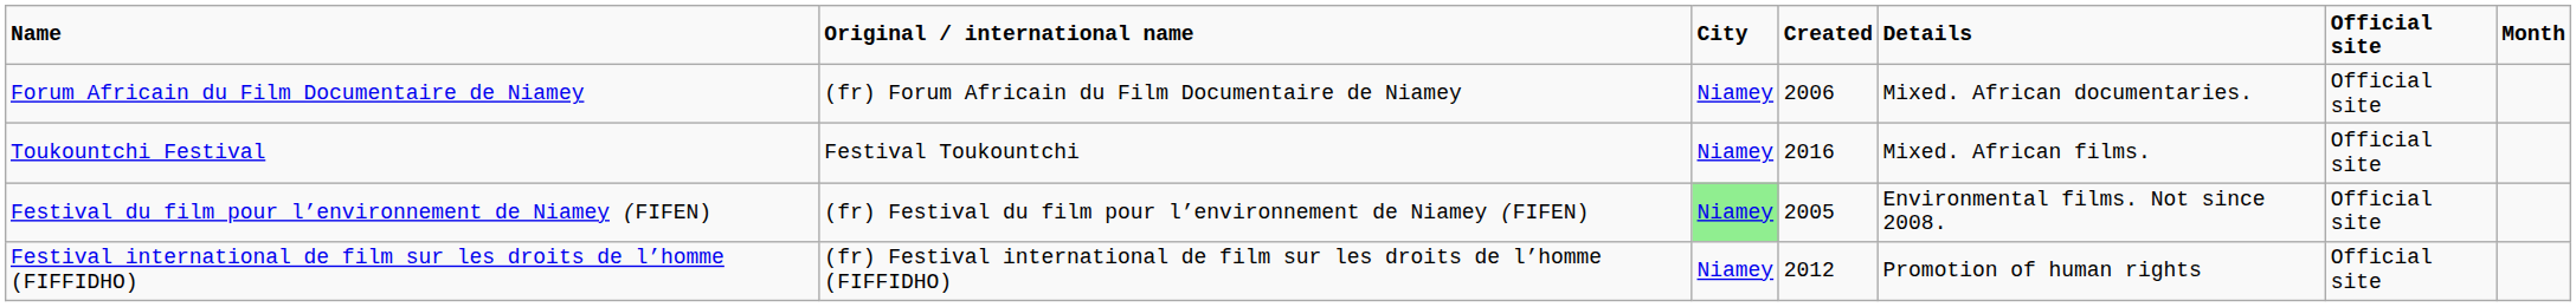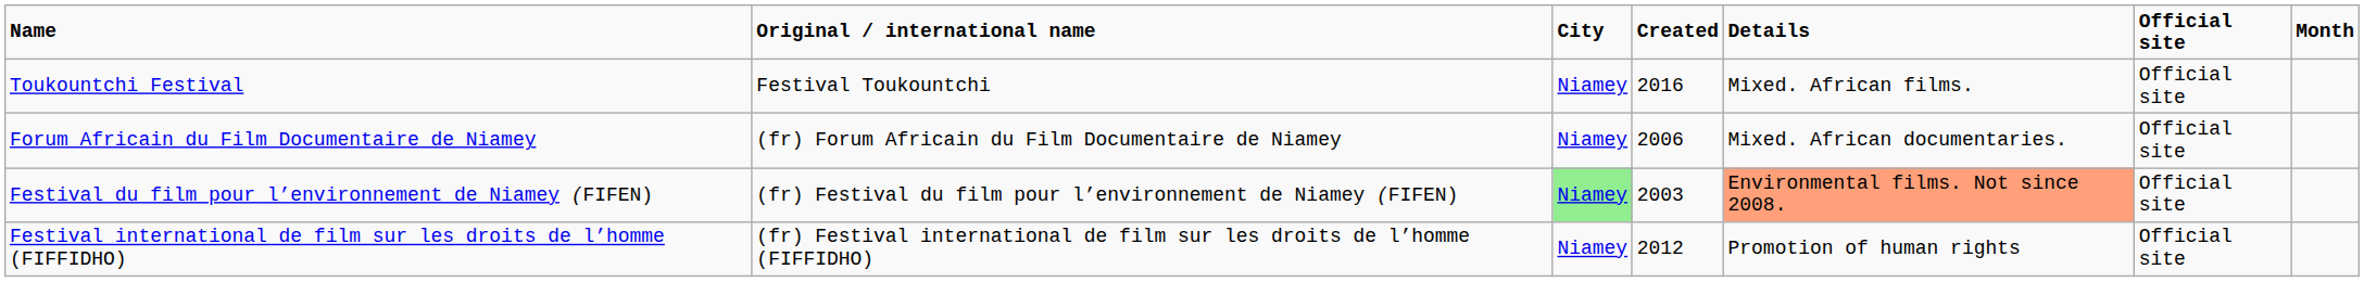 <table class="wikitable">
 <tr>
 <td><strong>Name</strong></td>
 <td><strong>Original / international name</strong></td>
 <td><strong>City</strong></td>
 <td><strong>Created</strong></td>
 <td><strong>Details</strong></td>
 <td><strong>Official site</strong></td>
 <td><strong>Month</strong></td>
 </tr>
 <tr>
+<td><a href='#'>Toukountchi Festival</a></td>
+<td>Festival Toukountchi</td>
+<td><a href='#'>Niamey</a></td>
+<td>2016</td>
+<td>Mixed. African films.</td>
+<td>Official site</td>
+<td></td>
+</tr>
+<tr>
 <td><a href='#'>Forum Africain du Film Documentaire de Niamey</a></td>
 <td>(fr) Forum Africain du Film Documentaire de Niamey</td>
 <td><a href='#'>Niamey</a></td>
 <td>2006</td>
 <td>Mixed. African documentaries.</td>
 <td>Official site</td>
 <td></td>
 </tr>
 <tr>
-<td><a href='#'>Toukountchi Festival</a></td>
-<td>Festival Toukountchi</td>
-<td><a href='#'>Niamey</a></td>
-<td>2016</td>
-<td>Mixed. African films.</td>
-<td>Official site</td>
-<td></td>
-</tr>
-<tr>
 <td><a href='#'>Festival du film pour l’environnement de Niamey</a> <em>(</em>FIFEN)</td>
 <td>(fr) Festival du film pour l’environnement de Niamey <em>(</em>FIFEN)</td>
 <td style="background: lightgreen;"><a href='#'>Niamey</a></td>
-<td>2005</td>
-<td>Environmental films. Not since 2008.</td>
+<td>2003</td>
+<td style="background: lightsalmon;">Environmental films. Not since 2008.</td>
 <td>Official site</td>
 <td></td>
 </tr>
 <tr>
 <td><a href='#'>Festival international de film sur les droits de l’homme</a> (FIFFIDHO)</td>
 <td>(fr) Festival international de film sur les droits de l’homme (FIFFIDHO)</td>
 <td><a href='#'>Niamey</a></td>
 <td>2012</td>
 <td>Promotion of human rights</td>
 <td>Official site</td>
 <td></td>
 </tr>
 </table>
